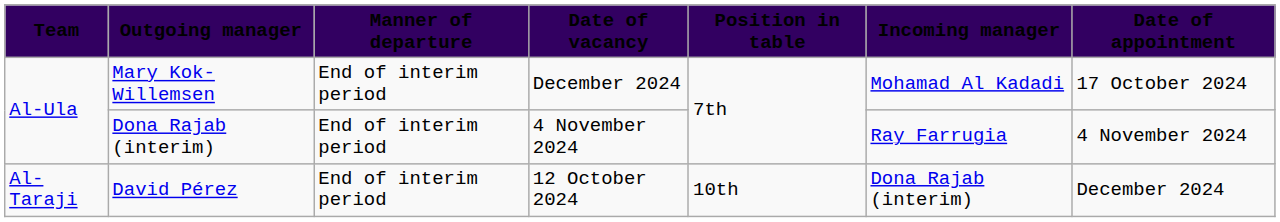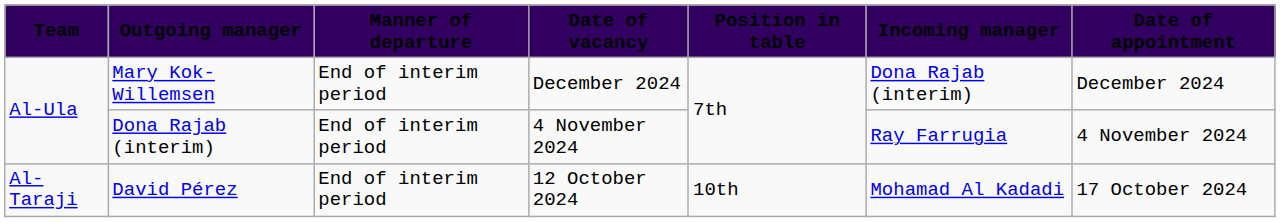 <table class="wikitable sortable">
 <tr>
 <th style="background-color:#320061;"><span>Team</span></th>
 <th style="background-color:#320061;"><span>Outgoing manager</span></th>
 <th style="background-color:#320061;"><span>Manner of departure</span></th>
 <th style="background-color:#320061;"><span>Date of vacancy</span></th>
 <th style="background-color:#320061;"><span>Position in table</span></th>
 <th style="background-color:#320061;"><span>Incoming manager</span></th>
 <th style="background-color:#320061;"><span>Date of appointment</span></th>
 </tr>
 <tr>
 <td rowspan=2><a href='#'>Al-Ula</a></td>
 <td> <a href='#'>Mary Kok-Willemsen</a></td>
 <td>End of interim period</td>
 <td>December 2024</td>
 <td rowspan=2>7th</td>
-<td> <a href='#'>Mohamad Al Kadadi</a></td>
-<td>17 October 2024</td>
+<td> <a href='#'>Dona Rajab</a> (interim)</td>
+<td>December 2024</td>
 </tr>
 <tr>
 <td> <a href='#'>Dona Rajab</a> (interim)</td>
 <td>End of interim period</td>
 <td>4 November 2024</td>
 <td> <a href='#'>Ray Farrugia</a></td>
 <td>4 November 2024</td>
 </tr>
 <tr>
 <td rowspan=2><a href='#'>Al-Taraji</a></td>
 <td> <a href='#'>David Pérez</a></td>
 <td>End of interim period</td>
 <td>12 October 2024</td>
 <td rowspan=2>10th</td>
-<td> <a href='#'>Dona Rajab</a> (interim)</td>
-<td>December 2024</td>
+<td> <a href='#'>Mohamad Al Kadadi</a></td>
+<td>17 October 2024</td>
 </tr>
 </table>
